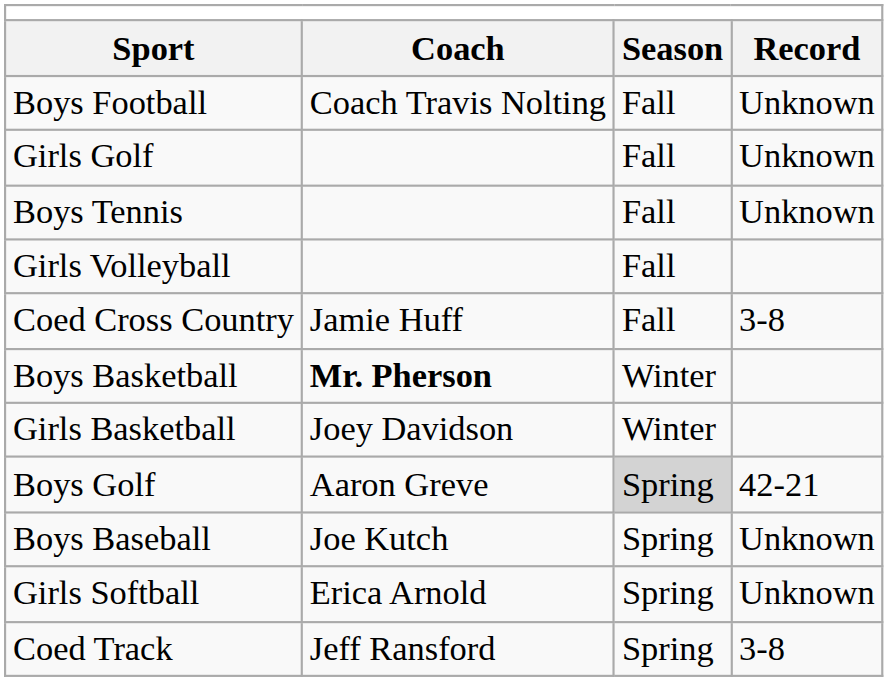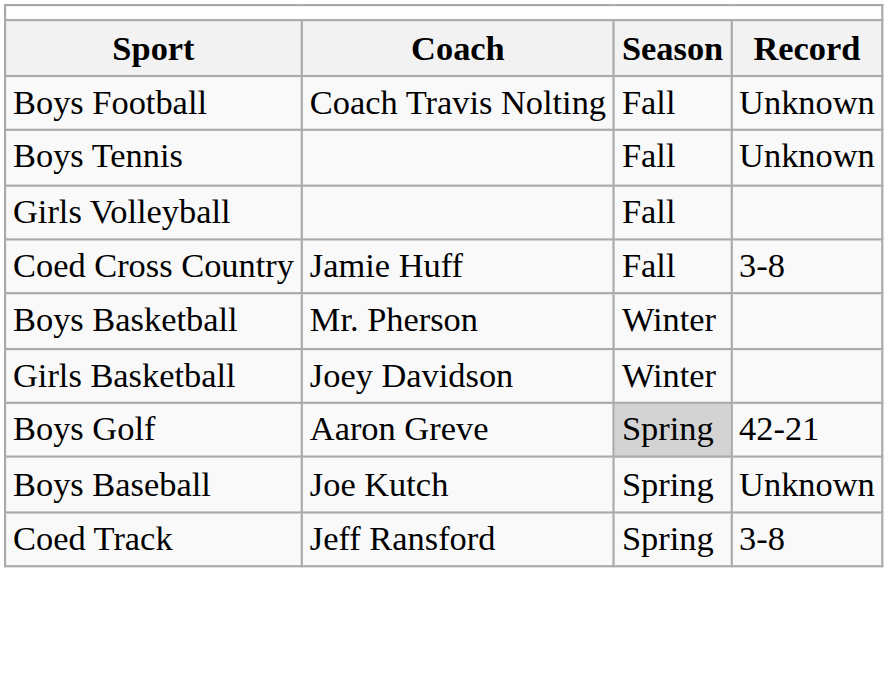 <table class="wikitable">
 <tr>
 <th colspan="4" style="background:white; color:green"><strong></strong></th>
 </tr>
 <tr>
 <th>Sport</th>
 <th>Coach</th>
 <th>Season</th>
 <th>Record</th>
 </tr>
 <tr>
 <td>Boys Football</td>
 <td>Coach Travis Nolting</td>
-<td>Fall</td>
-<td>Unknown</td>
-</tr>
-<tr>
-<td>Girls Golf</td>
-<td></td>
 <td>Fall</td>
 <td>Unknown</td>
 </tr>
 <tr>
 <td>Boys Tennis</td>
 <td></td>
 <td>Fall</td>
 <td>Unknown</td>
 </tr>
 <tr>
 <td>Girls Volleyball</td>
 <td></td>
 <td>Fall</td>
 <td></td>
 </tr>
 <tr>
 <td>Coed Cross Country</td>
 <td>Jamie Huff</td>
 <td>Fall</td>
 <td>3-8</td>
 </tr>
 <tr>
 <td>Boys Basketball</td>
-<td><strong>Mr. Pherson</strong></td>
+<td>Mr. Pherson</td>
 <td>Winter</td>
 <td></td>
 </tr>
 <tr>
 <td>Girls Basketball</td>
 <td>Joey Davidson</td>
 <td>Winter</td>
 <td></td>
 </tr>
 <tr>
 <td>Boys Golf</td>
 <td>Aaron Greve</td>
 <td style="background: lightgrey;">Spring</td>
 <td>42-21</td>
 </tr>
 <tr>
 <td>Boys Baseball</td>
 <td>Joe Kutch</td>
 <td>Spring</td>
 <td>Unknown</td>
 </tr>
 <tr>
-<td>Girls Softball</td>
-<td>Erica Arnold</td>
-<td>Spring</td>
-<td>Unknown</td>
-</tr>
-<tr>
 <td>Coed Track</td>
 <td>Jeff Ransford</td>
 <td>Spring</td>
 <td>3-8</td>
 </tr>
 </table>
